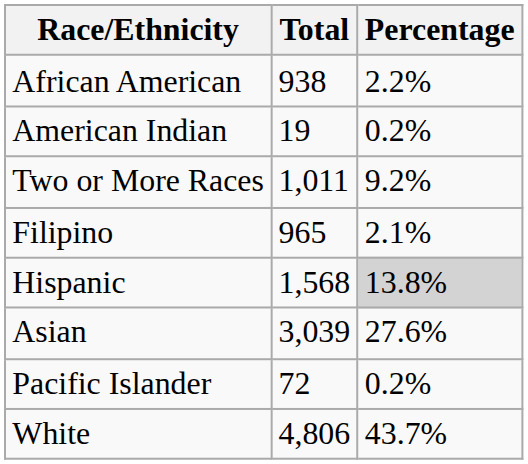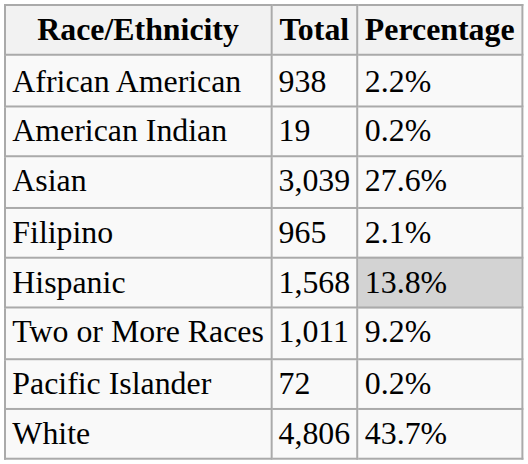 <table class="wikitable sortable">
 <tr>
 <th>Race/Ethnicity</th>
 <th>Total</th>
 <th>Percentage</th>
 </tr>
 <tr>
 <td>African American</td>
 <td>938</td>
 <td>2.2%</td>
 </tr>
 <tr>
 <td>American Indian</td>
 <td>19</td>
 <td>0.2%</td>
 </tr>
 <tr>
-<td>Two or More Races</td>
-<td>1,011</td>
-<td>9.2%</td>
+<td>Asian</td>
+<td>3,039</td>
+<td>27.6%</td>
 </tr>
 <tr>
 <td>Filipino</td>
 <td>965</td>
 <td>2.1%</td>
 </tr>
 <tr>
 <td>Hispanic</td>
 <td>1,568</td>
 <td style="background: lightgrey;">13.8%</td>
 </tr>
 <tr>
-<td>Asian</td>
-<td>3,039</td>
-<td>27.6%</td>
+<td>Two or More Races</td>
+<td>1,011</td>
+<td>9.2%</td>
 </tr>
 <tr>
 <td>Pacific Islander</td>
 <td>72</td>
 <td>0.2%</td>
 </tr>
 <tr>
 <td>White</td>
 <td>4,806</td>
 <td>43.7%</td>
 </tr>
 </table>
